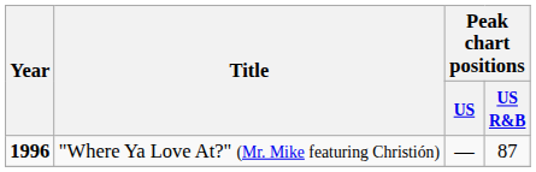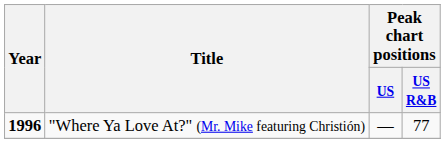 <table class="wikitable">
 <tr>
 <th align=center rowspan=2>Year</th>
 <th align=center rowspan=2>Title</th>
 <th colspan="2">Peak chart positions</th>
 </tr>
 <tr>
 <th align="center" width="25"><small><a href='#'>US</a></small></th>
 <th align="center" width="25"><small><a href='#'>US R&B</a></small></th>
 </tr>
 <tr>
 <td align="center"><strong>1996</strong></td>
 <td align=left>"Where Ya Love At?" <small>(<a href='#'>Mr. Mike</a> featuring Christión)</small></td>
 <td align="center">—</td>
-<td align="center">87</td>
+<td align="center">77</td>
 </tr>
 <tr>
 </tr>
 </table>
